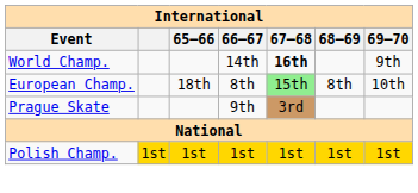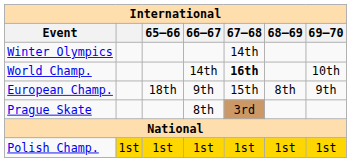 <table class="wikitable" style="text-align:center">
 <tr>
 <th style="background-color: #ffdead; " colspan=7 align=center>International</th>
 </tr>
 <tr>
 <th>Event</th>
 <th></th>
 <th>65–66</th>
 <th>66–67</th>
 <th>67–68</th>
 <th>68–69</th>
 <th>69–70</th>
 </tr>
 <tr>
+<td align=left><a href='#'>Winter Olympics</a></td>
+<td></td>
+<td></td>
+<td></td>
+<td>14th</td>
+<td></td>
+<td></td>
+</tr>
+<tr>
 <td align=left><a href='#'>World Champ.</a></td>
 <td></td>
 <td></td>
 <td>14th</td>
 <td><strong>16th</strong></td>
 <td></td>
-<td>9th</td>
+<td>10th</td>
 </tr>
 <tr>
 <td align=left><a href='#'>European Champ.</a></td>
 <td></td>
 <td>18th</td>
+<td>9th</td>
+<td>15th</td>
 <td>8th</td>
-<td style="background: lightgreen;">15th</td>
-<td>8th</td>
-<td>10th</td>
+<td>9th</td>
 </tr>
 <tr>
 <td align=left><a href='#'>Prague Skate</a></td>
 <td></td>
 <td></td>
-<td>9th</td>
+<td>8th</td>
 <td bgcolor=cc9966>3rd</td>
 <td></td>
 <td></td>
 </tr>
 <tr>
 <th style="background-color: #ffdead; " colspan=7 align=center>National</th>
 </tr>
 <tr>
 <td align=left><a href='#'>Polish Champ.</a></td>
 <td bgcolor=gold>1st</td>
 <td bgcolor=gold>1st</td>
 <td bgcolor=gold>1st</td>
 <td bgcolor=gold>1st</td>
 <td bgcolor=gold>1st</td>
 <td bgcolor=gold>1st</td>
 </tr>
 </table>
